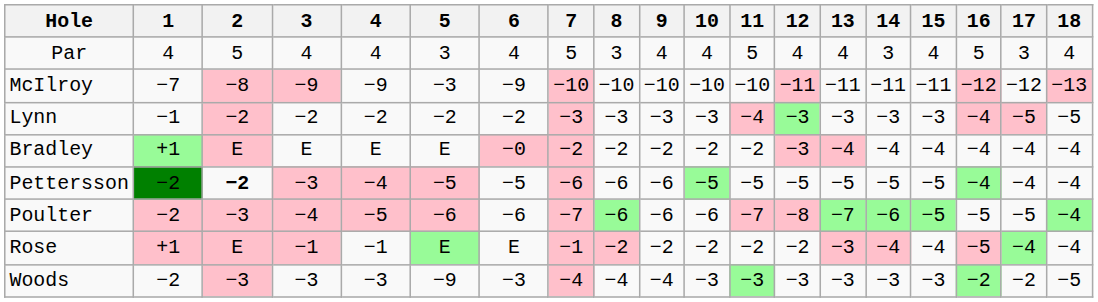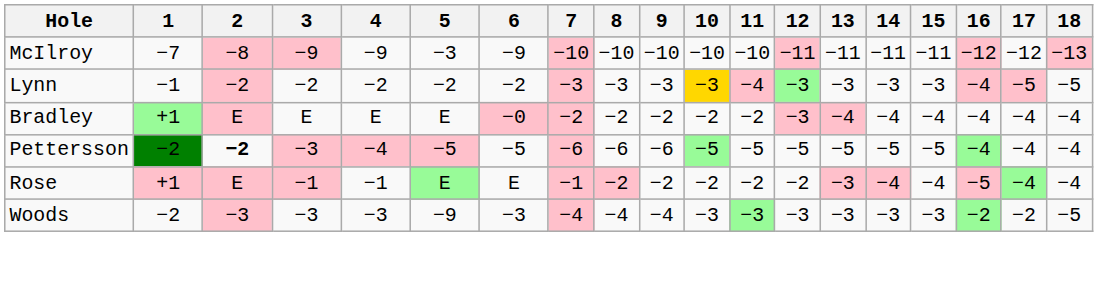 <table class="wikitable" style="text-align:center">
 <tr>
 <th>Hole</th>
 <th>  1  </th>
 <th>  2  </th>
 <th>  3  </th>
 <th>  4  </th>
 <th>  5  </th>
 <th>  6  </th>
 <th> 7 </th>
 <th> 8 </th>
 <th> 9 </th>
 <th>10</th>
 <th>11</th>
 <th>12</th>
 <th>13</th>
 <th>14</th>
 <th>15</th>
 <th>16</th>
 <th>17</th>
 <th>18</th>
-</tr>
-<tr>
-<td>Par</td>
-<td>4</td>
-<td>5</td>
-<td>4</td>
-<td>4</td>
-<td>3</td>
-<td>4</td>
-<td>5</td>
-<td>3</td>
-<td>4</td>
-<td>4</td>
-<td>5</td>
-<td>4</td>
-<td>4</td>
-<td>3</td>
-<td>4</td>
-<td>5</td>
-<td>3</td>
-<td>4</td>
 </tr>
 <tr>
 <td align=left> McIlroy</td>
 <td>−7</td>
 <td style="background: Pink;">−8</td>
 <td style="background: Pink;">−9</td>
 <td>−9</td>
 <td>−3</td>
 <td>−9</td>
 <td style="background: Pink;">−10</td>
 <td>−10</td>
 <td>−10</td>
 <td>−10</td>
 <td>−10</td>
 <td style="background: Pink;">−11</td>
 <td>−11</td>
 <td>−11</td>
 <td>−11</td>
 <td style="background: Pink;">−12</td>
 <td>−12</td>
 <td style="background: Pink;">−13</td>
 </tr>
 <tr>
 <td align=left> Lynn</td>
 <td>−1</td>
 <td style="background: Pink;">−2</td>
 <td>−2</td>
 <td>−2</td>
 <td>−2</td>
 <td>−2</td>
 <td style="background: Pink;">−3</td>
 <td>−3</td>
 <td>−3</td>
-<td>−3</td>
+<td style="background: gold;">−3</td>
 <td style="background: Pink;">−4</td>
 <td style="background: PaleGreen;">−3</td>
 <td>−3</td>
 <td>−3</td>
 <td>−3</td>
 <td style="background: Pink;">−4</td>
 <td style="background: Pink;">−5</td>
 <td>−5</td>
 </tr>
 <tr>
 <td align=left> Bradley</td>
 <td style="background: PaleGreen;">+1</td>
 <td style="background: Pink;">E</td>
 <td>E</td>
 <td>E</td>
 <td>E</td>
 <td style="background: Pink;">−0</td>
 <td style="background: Pink;">−2</td>
 <td>−2</td>
 <td>−2</td>
 <td>−2</td>
 <td>−2</td>
 <td style="background: Pink;">−3</td>
 <td style="background: Pink;">−4</td>
 <td>−4</td>
 <td>−4</td>
 <td>−4</td>
 <td>−4</td>
 <td>−4</td>
 </tr>
 <tr>
 <td align=left> Pettersson</td>
 <td style="background: Green;">−2</td>
 <td><strong>−2</strong></td>
 <td style="background: Pink;">−3</td>
 <td style="background: Pink;">−4</td>
 <td style="background: Pink;">−5</td>
 <td>−5</td>
 <td style="background: Pink;">−6</td>
 <td>−6</td>
 <td>−6</td>
 <td style="background: PaleGreen;">−5</td>
 <td>−5</td>
 <td>−5</td>
 <td>−5</td>
 <td>−5</td>
 <td>−5</td>
 <td style="background: PaleGreen;">−4</td>
 <td>−4</td>
 <td>−4</td>
 </tr>
 <tr>
-<td align=left> Poulter</td>
-<td style="background: Pink;">−2</td>
-<td style="background: Pink;">−3</td>
-<td style="background: Pink;">−4</td>
-<td style="background: Pink;">−5</td>
-<td style="background: Pink;">−6</td>
-<td>−6</td>
-<td style="background: Pink;">−7</td>
-<td style="background: PaleGreen;">−6</td>
-<td>−6</td>
-<td>−6</td>
-<td style="background: Pink;">−7</td>
-<td style="background: Pink;">−8</td>
-<td style="background: PaleGreen;">−7</td>
-<td style="background: PaleGreen;">−6</td>
-<td style="background: PaleGreen;">−5</td>
-<td>−5</td>
-<td>−5</td>
-<td style="background: PaleGreen;">−4</td>
-</tr>
-<tr>
 <td align=left> Rose</td>
 <td style="background: Pink;">+1</td>
 <td style="background: Pink;">E</td>
 <td style="background: Pink;">−1</td>
 <td>−1</td>
 <td style="background: PaleGreen;">E</td>
 <td>E</td>
 <td style="background: Pink;">−1</td>
 <td style="background: Pink;">−2</td>
 <td>−2</td>
 <td>−2</td>
 <td>−2</td>
 <td>−2</td>
 <td style="background: Pink;">−3</td>
 <td style="background: Pink;">−4</td>
 <td>−4</td>
 <td style="background: Pink;">−5</td>
 <td style="background: PaleGreen;">−4</td>
 <td>−4</td>
 </tr>
 <tr>
 <td align=left> Woods</td>
 <td>−2</td>
 <td style="background: Pink;">−3</td>
 <td>−3</td>
 <td>−3</td>
 <td>−9</td>
 <td>−3</td>
 <td style="background: Pink;">−4</td>
 <td>−4</td>
 <td>−4</td>
 <td>−3</td>
 <td style="background: PaleGreen;">−3</td>
 <td>−3</td>
 <td>−3</td>
 <td>−3</td>
 <td>−3</td>
 <td style="background: PaleGreen;">−2</td>
 <td>−2</td>
 <td>−5</td>
 </tr>
 </table>
